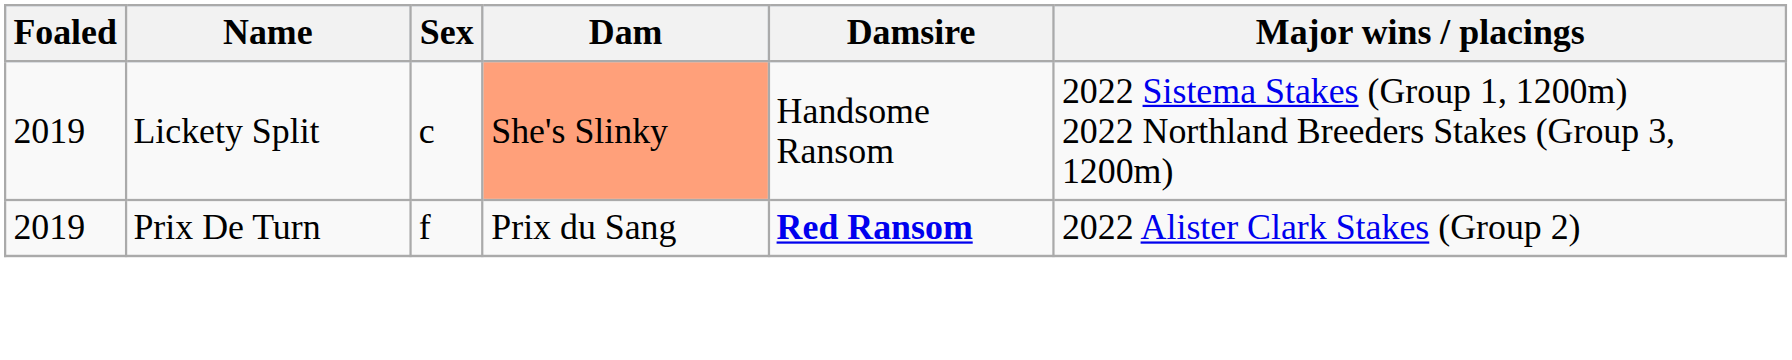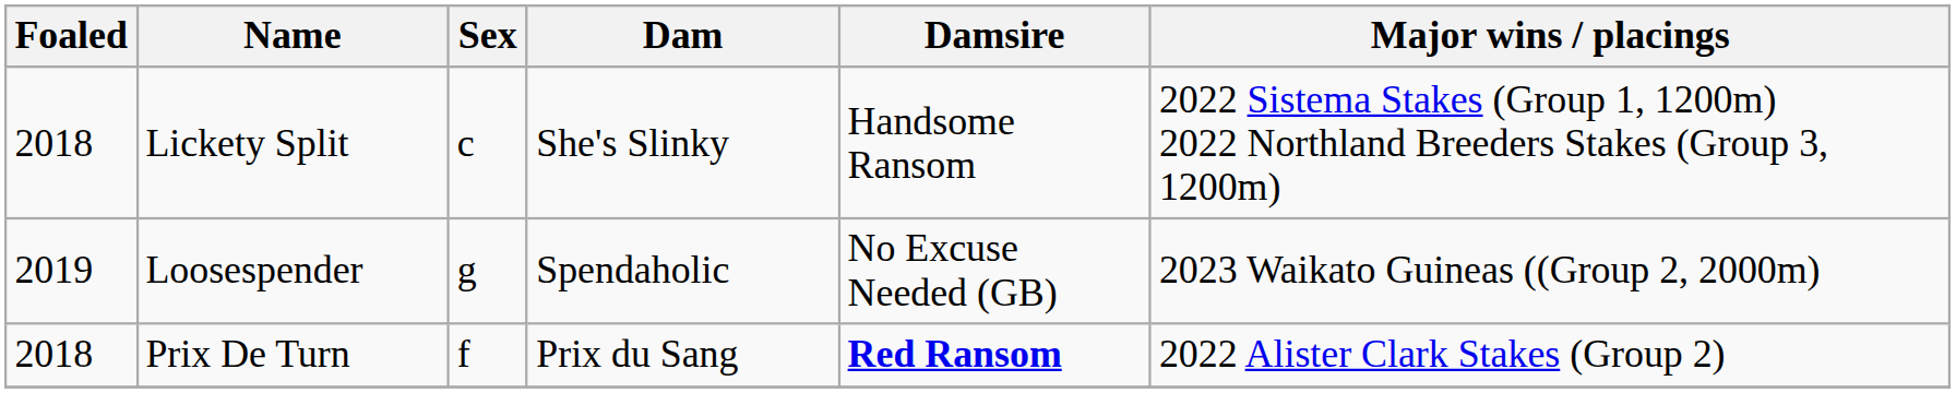 <table class = "wikitable sortable" | border="1" cellpadding="0"; style="border-collapse:collapse; font-size:100%;">
 <tr bgcolor="LightSteelBlue" align="center">
 <th width="35px"><strong>Foaled</strong></th>
 <th width="120px"><strong>Name</strong></th>
 <th width="25px"><strong>Sex</strong></th>
 <th width="120px"><strong>Dam</strong></th>
 <th width="120px"><strong>Damsire</strong></th>
 <th width="320px"><strong>Major wins / placings</strong></th>
 </tr>
 <tr>
-<td>2019</td>
+<td>2018</td>
 <td>Lickety Split</td>
 <td>c</td>
-<td style="background: lightsalmon;">She's Slinky</td>
+<td>She's Slinky</td>
 <td>Handsome Ransom</td>
 <td>2022 <a href='#'>Sistema Stakes</a> (Group 1, 1200m) <br> 2022 Northland Breeders Stakes (Group 3, 1200m)</td>
 </tr>
 <tr>
 <td>2019</td>
+<td>Loosespender </td>
+<td>g</td>
+<td>Spendaholic</td>
+<td>No Excuse Needed (GB)</td>
+<td>2023 Waikato Guineas ((Group 2, 2000m) </td>
+</tr>
+<tr>
+<td>2018</td>
 <td>Prix De Turn </td>
 <td>f</td>
 <td>Prix du Sang</td>
 <td><strong><a href='#'>Red Ransom</a></strong></td>
 <td>2022 <a href='#'>Alister Clark Stakes</a> (Group 2)</td>
 </tr>
 <tr>
 </tr>
 </table>
